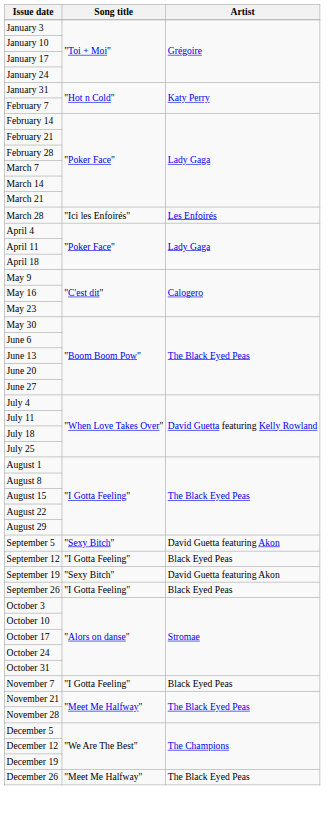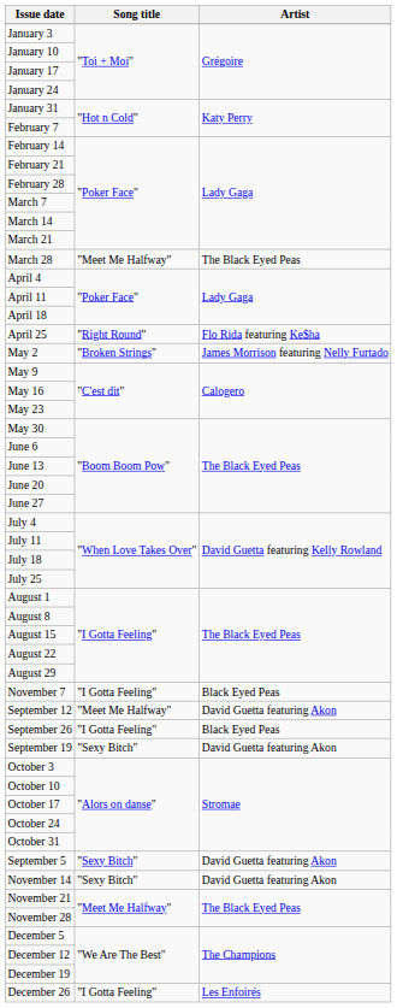 <table class="wikitable sortable toccolours" style="font-size:97%; text-align:left;">
 <tr>
 <th>Issue date</th>
 <th>Song title</th>
 <th>Artist</th>
 </tr>
 <tr (*) = high sales.>
 </tr>
 <tr>
 <td>January 3</td>
 <td rowspan="4">"<a href='#'>Toi + Moi</a>"</td>
 <td rowspan="4"><a href='#'>Grégoire</a></td>
 </tr>
 <tr>
 <td>January 10</td>
 </tr>
 <tr>
 <td>January 17</td>
 </tr>
 <tr>
 <td>January 24</td>
 </tr>
 <tr>
 <td>January 31</td>
 <td rowspan="2">"<a href='#'>Hot n Cold</a>"</td>
 <td rowspan="2"><a href='#'>Katy Perry</a></td>
 </tr>
 <tr>
 <td>February 7</td>
 </tr>
 <tr>
 <td>February 14</td>
 <td rowspan="6">"<a href='#'>Poker Face</a>"</td>
 <td rowspan="6"><a href='#'>Lady Gaga</a></td>
 </tr>
 <tr>
 <td>February 21</td>
 </tr>
 <tr>
 <td>February 28</td>
 </tr>
 <tr>
 <td>March 7</td>
 </tr>
 <tr>
 <td>March 14</td>
 </tr>
 <tr>
 <td>March 21</td>
 </tr>
 <tr>
 <td>March 28</td>
-<td rowspan="1">"Ici les Enfoirés"</td>
-<td rowspan="1"><a href='#'>Les Enfoirés</a></td>
+<td>"Meet Me Halfway"</td>
+<td>The Black Eyed Peas</td>
 </tr>
 <tr>
 <td>April 4</td>
 <td rowspan="3">"<a href='#'>Poker Face</a>"</td>
 <td rowspan="3"><a href='#'>Lady Gaga</a></td>
 </tr>
 <tr>
 <td>April 11</td>
 </tr>
 <tr>
 <td>April 18</td>
+</tr>
+<tr>
+<td>April 25</td>
+<td>"<a href='#'>Right Round</a>"</td>
+<td><a href='#'>Flo Rida</a> featuring <a href='#'>Ke$ha</a></td>
+</tr>
+<tr>
+<td>May 2</td>
+<td>"<a href='#'>Broken Strings</a>"</td>
+<td><a href='#'>James Morrison</a> featuring <a href='#'>Nelly Furtado</a></td>
 </tr>
 <tr>
 <td>May 9</td>
 <td rowspan="3">"<a href='#'>C'est dit</a>"</td>
 <td rowspan="3"><a href='#'>Calogero</a></td>
 </tr>
 <tr>
 <td>May 16</td>
 </tr>
 <tr>
 <td>May 23</td>
 </tr>
 <tr>
 <td>May 30</td>
 <td rowspan="5">"<a href='#'>Boom Boom Pow</a>"</td>
 <td rowspan="5"><a href='#'>The Black Eyed Peas</a></td>
 </tr>
 <tr>
 <td>June 6</td>
 </tr>
 <tr>
 <td>June 13</td>
 </tr>
 <tr>
 <td>June 20</td>
 </tr>
 <tr>
 <td>June 27</td>
 </tr>
 <tr>
 <td>July 4</td>
 <td rowspan="4">"<a href='#'>When Love Takes Over</a>"</td>
 <td rowspan="4"><a href='#'>David Guetta</a> featuring <a href='#'>Kelly Rowland</a></td>
 </tr>
 <tr>
 <td>July 11</td>
 </tr>
 <tr>
 <td>July 18</td>
 </tr>
 <tr>
 <td>July 25</td>
 </tr>
 <tr>
 <td>August 1</td>
 <td rowspan="5">"<a href='#'>I Gotta Feeling</a>"</td>
 <td rowspan="5"><a href='#'>The Black Eyed Peas</a></td>
 </tr>
 <tr>
 <td>August 8</td>
 </tr>
 <tr>
 <td>August 15</td>
 </tr>
 <tr>
 <td>August 22</td>
 </tr>
 <tr>
 <td>August 29</td>
 </tr>
 <tr>
-<td>September 5</td>
-<td>"<a href='#'>Sexy Bitch</a>"</td>
+<td>November 7</td>
+<td>"I Gotta Feeling"</td>
+<td>Black Eyed Peas</td>
+</tr>
+<tr>
+<td>September 12</td>
+<td>"Meet Me Halfway"</td>
 <td>David Guetta featuring <a href='#'>Akon</a></td>
 </tr>
 <tr>
-<td>September 12</td>
+<td>September 26</td>
 <td>"I Gotta Feeling"</td>
 <td>Black Eyed Peas</td>
 </tr>
 <tr>
 <td>September 19</td>
 <td>"Sexy Bitch"</td>
 <td>David Guetta featuring Akon</td>
-</tr>
-<tr>
-<td>September 26</td>
-<td>"I Gotta Feeling"</td>
-<td>Black Eyed Peas</td>
 </tr>
 <tr>
 <td>October 3</td>
 <td rowspan="5">"<a href='#'>Alors on danse</a>"</td>
 <td rowspan="5"><a href='#'>Stromae</a></td>
 </tr>
 <tr>
 <td>October 10</td>
 </tr>
 <tr>
 <td>October 17</td>
 </tr>
 <tr>
 <td>October 24</td>
 </tr>
 <tr>
 <td>October 31</td>
 </tr>
 <tr>
-<td>November 7</td>
-<td>"I Gotta Feeling"</td>
-<td>Black Eyed Peas</td>
+<td>September 5</td>
+<td>"<a href='#'>Sexy Bitch</a>"</td>
+<td>David Guetta featuring <a href='#'>Akon</a></td>
+</tr>
+<tr>
+<td>November 14</td>
+<td>"Sexy Bitch"</td>
+<td>David Guetta featuring Akon</td>
 </tr>
 <tr>
 <td>November 21</td>
 <td rowspan="2">"<a href='#'>Meet Me Halfway</a>"</td>
 <td rowspan="2"><a href='#'>The Black Eyed Peas</a></td>
 </tr>
 <tr>
 <td>November 28</td>
 </tr>
 <tr>
 <td>December 5</td>
 <td rowspan="3">"We Are The Best"</td>
 <td rowspan="3"><a href='#'>The Champions</a></td>
 </tr>
 <tr>
 <td>December 12</td>
 </tr>
 <tr>
 <td>December 19</td>
 </tr>
 <tr>
 <td>December 26</td>
-<td>"Meet Me Halfway"</td>
-<td>The Black Eyed Peas</td>
+<td>"I Gotta Feeling"</td>
+<td rowspan="1"><a href='#'>Les Enfoirés</a></td>
 </tr>
 </table>
